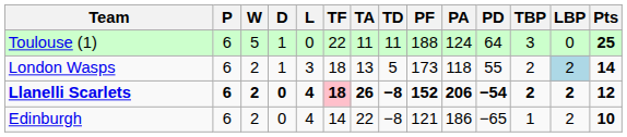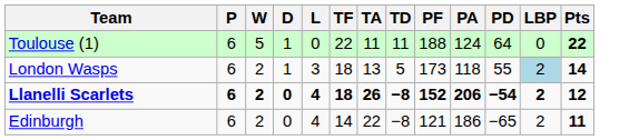 <table class="wikitable" style="text-align:center">
 <tr>
 <th width="200">Team</th>
 <th width="20">P</th>
 <th width="20">W</th>
 <th width="20">D</th>
 <th width="20">L</th>
 <th width="20">TF</th>
 <th width="20">TA</th>
 <th width="20">TD</th>
 <th width="20">PF</th>
 <th width="20">PA</th>
 <th width="25">PD</th>
-<th width="20">TBP</th>
 <th width="20">LBP</th>
 <th width="20">Pts</th>
 </tr>
 <tr bgcolor=#ccffcc>
 <td align=left> <a href='#'>Toulouse</a> (1)</td>
 <td>6</td>
 <td>5</td>
 <td>1</td>
 <td>0</td>
 <td>22</td>
 <td>11</td>
 <td>11</td>
 <td>188</td>
 <td>124</td>
 <td>64</td>
-<td>3</td>
 <td>0</td>
-<td><strong>25</strong></td>
+<td><strong>22</strong></td>
 </tr>
 <tr>
 <td align=left> <a href='#'>London Wasps</a></td>
 <td>6</td>
 <td>2</td>
 <td>1</td>
 <td>3</td>
 <td>18</td>
 <td>13</td>
 <td>5</td>
 <td>173</td>
 <td>118</td>
 <td>55</td>
-<td>2</td>
 <td style="background: lightblue;">2</td>
 <td><strong>14</strong></td>
 </tr>
 <tr>
 <td align=left> <strong><a href='#'>Llanelli Scarlets</a></strong></td>
 <td><strong>6</strong></td>
 <td><strong>2</strong></td>
 <td><strong>0</strong></td>
 <td><strong>4</strong></td>
-<td style="background: pink;"><strong>18</strong></td>
+<td><strong>18</strong></td>
 <td><strong>26</strong></td>
 <td><strong>−8</strong></td>
 <td><strong>152</strong></td>
 <td><strong>206</strong></td>
 <td><strong>−54</strong></td>
-<td><strong>2</strong></td>
 <td><strong>2</strong></td>
 <td><strong>12</strong></td>
 </tr>
 <tr>
 <td align=left> <a href='#'>Edinburgh</a></td>
 <td>6</td>
 <td>2</td>
 <td>0</td>
 <td>4</td>
 <td>14</td>
 <td>22</td>
 <td>−8</td>
 <td>121</td>
 <td>186</td>
 <td>−65</td>
-<td>1</td>
 <td>2</td>
-<td><strong>10</strong></td>
+<td><strong>11</strong></td>
 </tr>
 </table>
